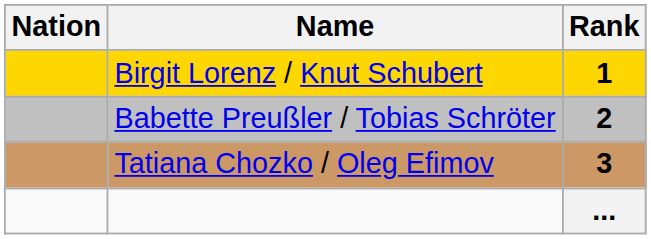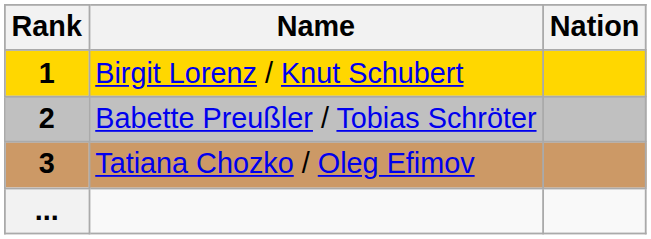 <table class="wikitable">
 <tr>
+<th>Rank</th>
+<th>Name</th>
 <th>Nation</th>
-<th>Name</th>
-<th>Rank</th>
 </tr>
 <tr bgcolor="gold">
+<td align="center"><strong>1</strong></td>
+<td><a href='#'>Birgit Lorenz</a> / <a href='#'>Knut Schubert</a></td>
 <td></td>
-<td><a href='#'>Birgit Lorenz</a> / <a href='#'>Knut Schubert</a></td>
-<td align="center"><strong>1</strong></td>
 </tr>
 <tr bgcolor="silver">
+<td align="center"><strong>2</strong></td>
+<td><a href='#'>Babette Preußler</a> / <a href='#'>Tobias Schröter</a></td>
 <td></td>
-<td><a href='#'>Babette Preußler</a> / <a href='#'>Tobias Schröter</a></td>
-<td align="center"><strong>2</strong></td>
 </tr>
 <tr bgcolor="cc9966">
+<td align="center"><strong>3</strong></td>
+<td><a href='#'>Tatiana Chozko</a> / <a href='#'>Oleg Efimov</a></td>
 <td></td>
-<td><a href='#'>Tatiana Chozko</a> / <a href='#'>Oleg Efimov</a></td>
-<td align="center"><strong>3</strong></td>
 </tr>
 <tr>
+<th>...</th>
 <td></td>
 <td></td>
-<th>...</th>
 </tr>
 </table>
